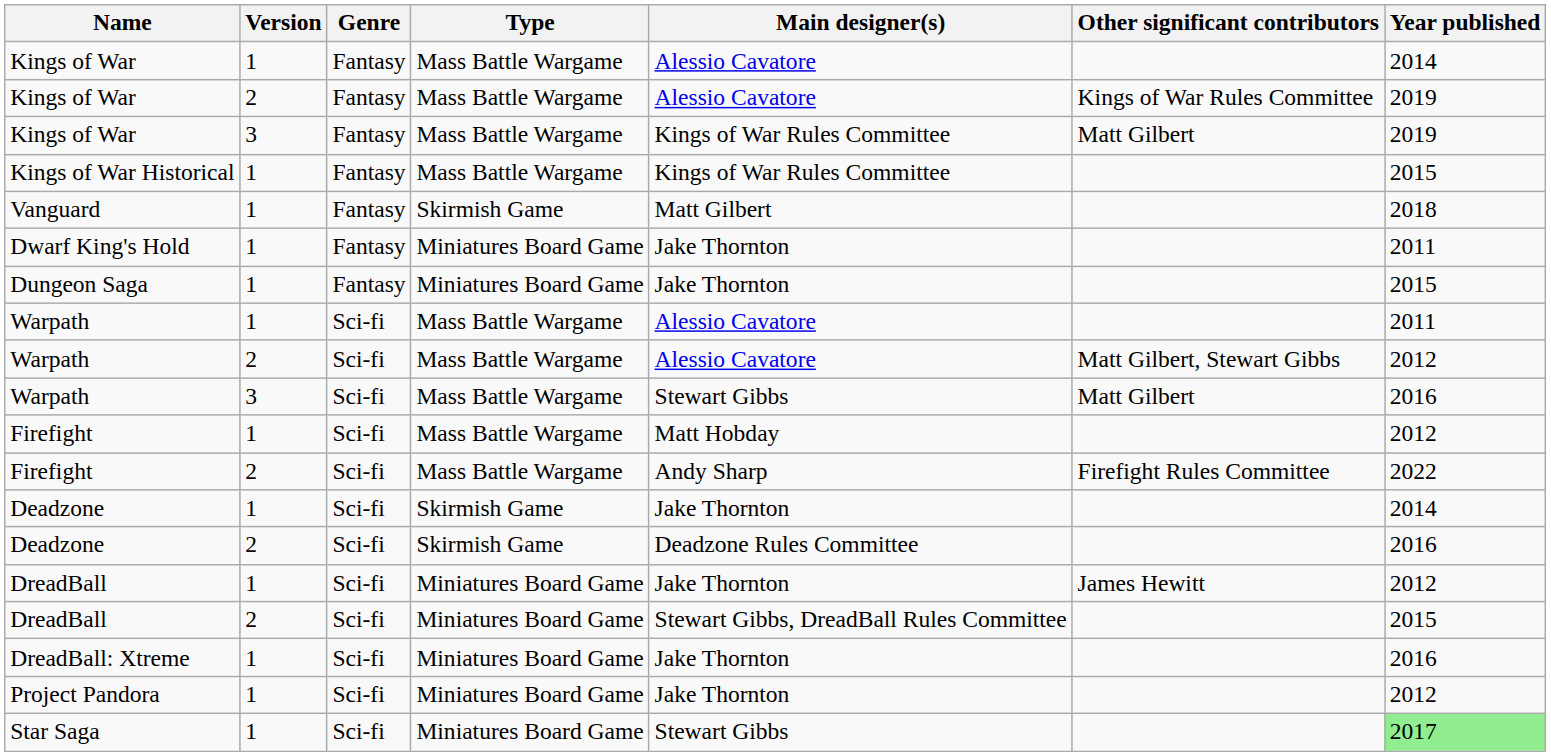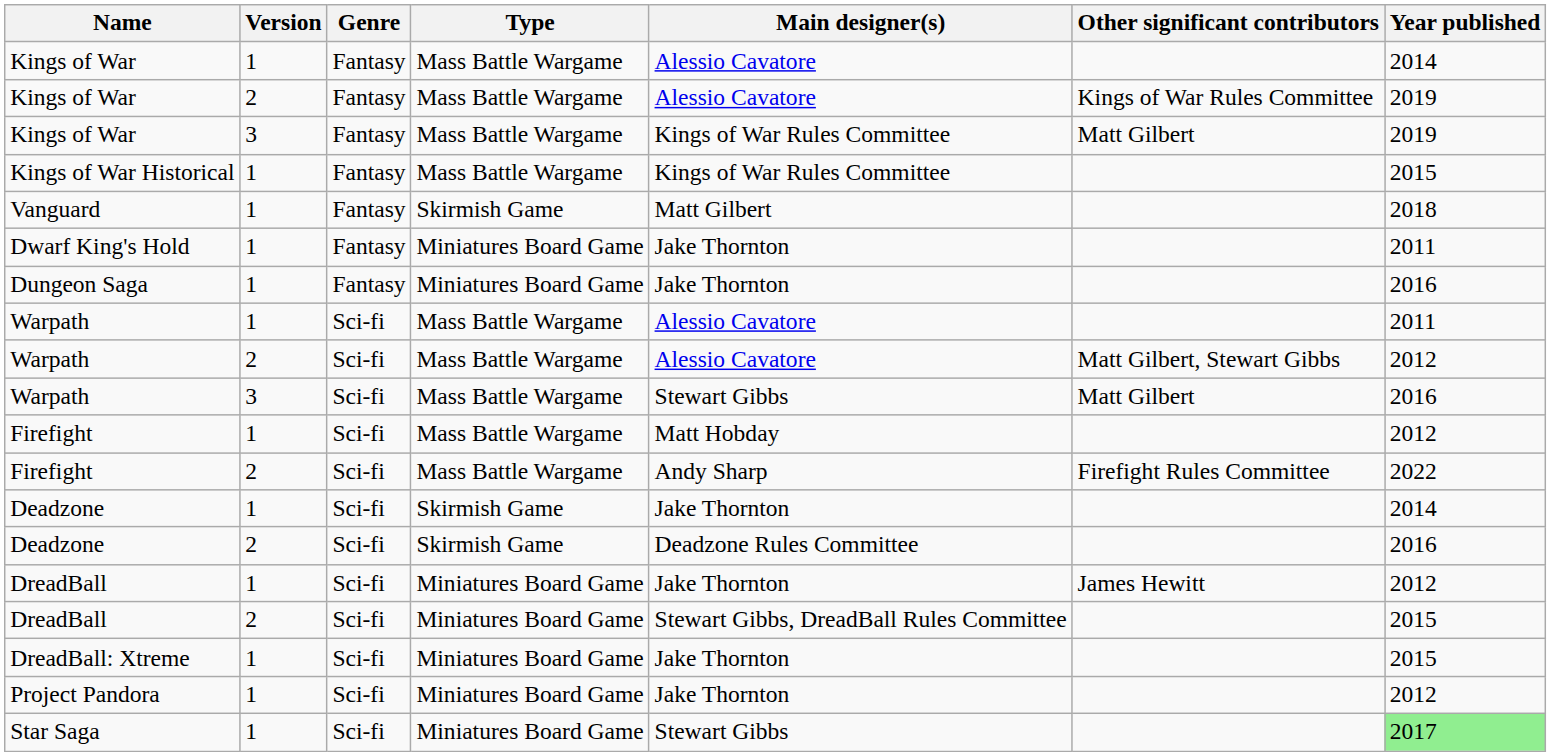 <table class="wikitable">
 <tr>
 <th>Name</th>
 <th>Version</th>
 <th>Genre</th>
 <th>Type</th>
 <th>Main designer(s)</th>
 <th>Other significant contributors</th>
 <th>Year published</th>
 </tr>
 <tr>
 <td>Kings of War</td>
 <td>1</td>
 <td>Fantasy</td>
 <td>Mass Battle Wargame</td>
 <td><a href='#'>Alessio Cavatore</a></td>
 <td></td>
 <td>2014</td>
 </tr>
 <tr>
 <td>Kings of War</td>
 <td>2</td>
 <td>Fantasy</td>
 <td>Mass Battle Wargame</td>
 <td><a href='#'>Alessio Cavatore</a></td>
 <td>Kings of War Rules Committee</td>
 <td>2019</td>
 </tr>
 <tr>
 <td>Kings of War</td>
 <td>3</td>
 <td>Fantasy</td>
 <td>Mass Battle Wargame</td>
 <td>Kings of War Rules Committee</td>
 <td>Matt Gilbert</td>
 <td>2019</td>
 </tr>
 <tr>
 <td>Kings of War Historical</td>
 <td>1</td>
 <td>Fantasy</td>
 <td>Mass Battle Wargame</td>
 <td>Kings of War Rules Committee</td>
 <td></td>
 <td>2015</td>
 </tr>
 <tr>
 <td>Vanguard</td>
 <td>1</td>
 <td>Fantasy</td>
 <td>Skirmish Game</td>
 <td>Matt Gilbert</td>
 <td></td>
 <td>2018</td>
 </tr>
 <tr>
 <td>Dwarf King's Hold</td>
 <td>1</td>
 <td>Fantasy</td>
 <td>Miniatures Board Game</td>
 <td>Jake Thornton</td>
 <td></td>
 <td>2011</td>
 </tr>
 <tr>
 <td>Dungeon Saga</td>
 <td>1</td>
 <td>Fantasy</td>
 <td>Miniatures Board Game</td>
 <td>Jake Thornton</td>
 <td></td>
-<td>2015</td>
+<td>2016</td>
 </tr>
 <tr>
 <td>Warpath</td>
 <td>1</td>
 <td>Sci-fi</td>
 <td>Mass Battle Wargame</td>
 <td><a href='#'>Alessio Cavatore</a></td>
 <td></td>
 <td>2011</td>
 </tr>
 <tr>
 <td>Warpath</td>
 <td>2</td>
 <td>Sci-fi</td>
 <td>Mass Battle Wargame</td>
 <td><a href='#'>Alessio Cavatore</a></td>
 <td>Matt Gilbert, Stewart Gibbs</td>
 <td>2012</td>
 </tr>
 <tr>
 <td>Warpath</td>
 <td>3</td>
 <td>Sci-fi</td>
 <td>Mass Battle Wargame</td>
 <td>Stewart Gibbs</td>
 <td>Matt Gilbert</td>
 <td>2016</td>
 </tr>
 <tr>
 <td>Firefight</td>
 <td>1</td>
 <td>Sci-fi</td>
 <td>Mass Battle Wargame</td>
 <td>Matt Hobday</td>
 <td></td>
 <td>2012</td>
 </tr>
 <tr>
 <td>Firefight</td>
 <td>2</td>
 <td>Sci-fi</td>
 <td>Mass Battle Wargame</td>
 <td>Andy Sharp</td>
 <td>Firefight Rules Committee</td>
 <td>2022</td>
 </tr>
 <tr>
 <td>Deadzone</td>
 <td>1</td>
 <td>Sci-fi</td>
 <td>Skirmish Game</td>
 <td>Jake Thornton</td>
 <td></td>
 <td>2014</td>
 </tr>
 <tr>
 <td>Deadzone</td>
 <td>2</td>
 <td>Sci-fi</td>
 <td>Skirmish Game</td>
 <td>Deadzone Rules Committee</td>
 <td></td>
 <td>2016</td>
 </tr>
 <tr>
 <td>DreadBall</td>
 <td>1</td>
 <td>Sci-fi</td>
 <td>Miniatures Board Game</td>
 <td>Jake Thornton</td>
 <td>James Hewitt</td>
 <td>2012</td>
 </tr>
 <tr>
 <td>DreadBall</td>
 <td>2</td>
 <td>Sci-fi</td>
 <td>Miniatures Board Game</td>
 <td>Stewart Gibbs, DreadBall Rules Committee</td>
 <td></td>
 <td>2015</td>
 </tr>
 <tr>
 <td>DreadBall: Xtreme</td>
 <td>1</td>
 <td>Sci-fi</td>
 <td>Miniatures Board Game</td>
 <td>Jake Thornton</td>
 <td></td>
-<td>2016</td>
+<td>2015</td>
 </tr>
 <tr>
 <td>Project Pandora</td>
 <td>1</td>
 <td>Sci-fi</td>
 <td>Miniatures Board Game</td>
 <td>Jake Thornton</td>
 <td></td>
 <td>2012</td>
 </tr>
 <tr>
 <td>Star Saga</td>
 <td>1</td>
 <td>Sci-fi</td>
 <td>Miniatures Board Game</td>
 <td>Stewart Gibbs</td>
 <td></td>
 <td style="background: lightgreen;">2017</td>
 </tr>
 </table>
